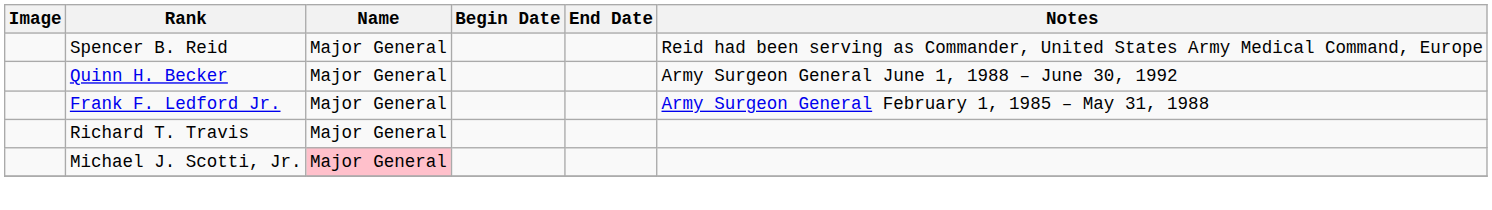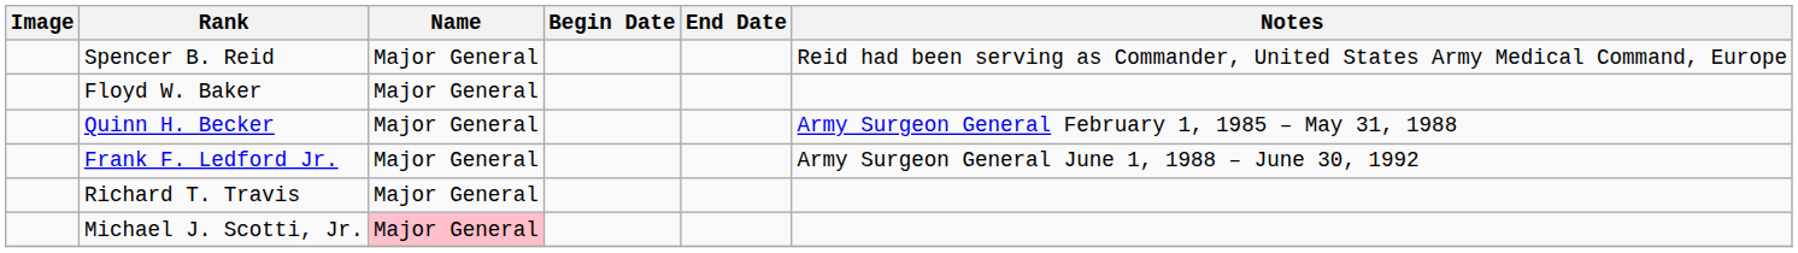 <table class="wikitable sortable">
 <tr>
 <th class=unsortable>Image</th>
 <th class=unsortable>Rank</th>
 <th>Name</th>
 <th>Begin Date</th>
 <th>End Date</th>
 <th class=unsortable>Notes</th>
 </tr>
 <tr>
 <td></td>
 <td>Spencer B. Reid</td>
 <td>Major General</td>
 <td></td>
 <td></td>
 <td>Reid had been serving as Commander, United States Army Medical Command, Europe</td>
 </tr>
 <tr>
 <td></td>
+<td>Floyd W. Baker</td>
+<td>Major General</td>
+<td></td>
+<td></td>
+<td></td>
+</tr>
+<tr>
+<td></td>
 <td><a href='#'>Quinn H. Becker</a></td>
 <td>Major General</td>
 <td></td>
 <td></td>
-<td>Army Surgeon General June 1, 1988 – June 30, 1992</td>
+<td><a href='#'>Army Surgeon General</a> February 1, 1985 – May 31, 1988</td>
 </tr>
 <tr>
 <td></td>
 <td><a href='#'>Frank F. Ledford Jr.</a></td>
 <td>Major General</td>
 <td></td>
 <td></td>
-<td><a href='#'>Army Surgeon General</a> February 1, 1985 – May 31, 1988</td>
+<td>Army Surgeon General June 1, 1988 – June 30, 1992</td>
 </tr>
 <tr>
 <td></td>
 <td>Richard T. Travis</td>
 <td>Major General</td>
 <td></td>
 <td></td>
 <td></td>
 </tr>
 <tr>
 <td></td>
 <td>Michael J. Scotti, Jr.</td>
 <td style="background: pink;">Major General</td>
 <td></td>
 <td></td>
 <td></td>
 </tr>
 <tr>
 </tr>
 </table>
